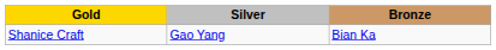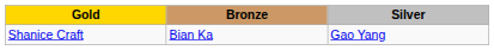 <table class="wikitable" style="text-align:left">
 <tr align="center">
 <td width=200 bgcolor=gold><strong>Gold</strong></td>
+<td width=200 bgcolor=CC9966><strong>Bronze</strong></td>
 <td width=200 bgcolor=silver><strong>Silver</strong></td>
-<td width=200 bgcolor=CC9966><strong>Bronze</strong></td>
 </tr>
 <tr>
 <td><a href='#'>Shanice Craft</a><br><em></em></td>
+<td><a href='#'>Bian Ka</a><br><em></em></td>
 <td><a href='#'>Gao Yang</a><br><em></em></td>
-<td><a href='#'>Bian Ka</a><br><em></em></td>
 </tr>
 </table>
